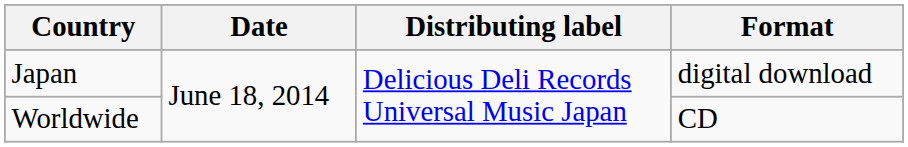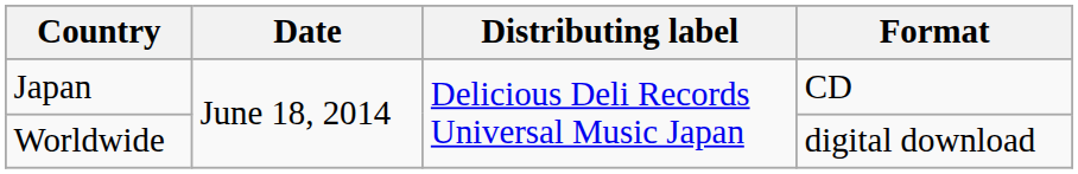 <table class="wikitable" style="width:500px">
 <tr>
 <th>Country</th>
 <th>Date</th>
 <th>Distributing label</th>
 <th>Format</th>
 </tr>
 <tr>
 <td>Japan</td>
 <td rowspan=2>June 18, 2014</td>
 <td rowspan=2><a href='#'>Delicious Deli Records</a> <br><a href='#'>Universal Music Japan</a></td>
-<td>digital download</td>
+<td>CD</td>
 </tr>
 <tr>
 <td>Worldwide</td>
-<td>CD</td>
+<td>digital download</td>
 </tr>
 </table>
